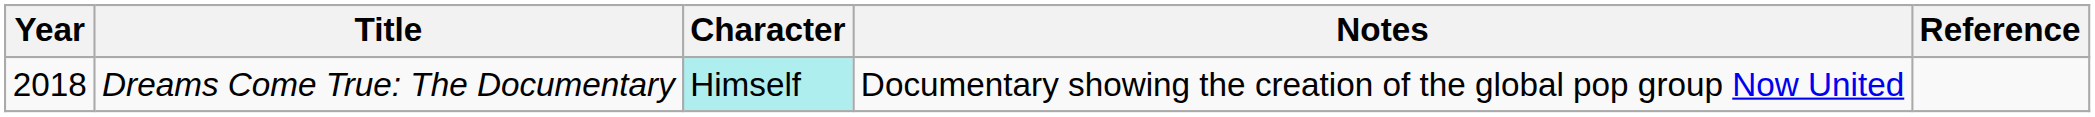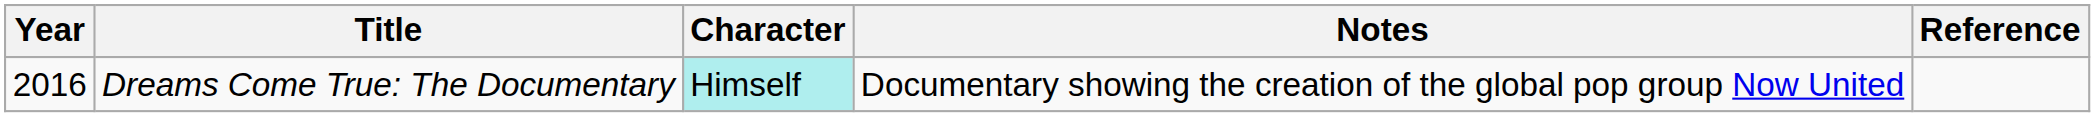 <table class="wikitable">
 <tr>
 <th>Year</th>
 <th>Title</th>
 <th>Character</th>
 <th>Notes</th>
 <th>Reference</th>
 </tr>
 <tr>
-<td>2018</td>
+<td>2016</td>
 <td><em>Dreams Come True: The Documentary</em></td>
 <td style="background: paleturquoise;">Himself</td>
 <td>Documentary showing the creation of the global pop group <a href='#'>Now United</a></td>
 <td></td>
 </tr>
 </table>
